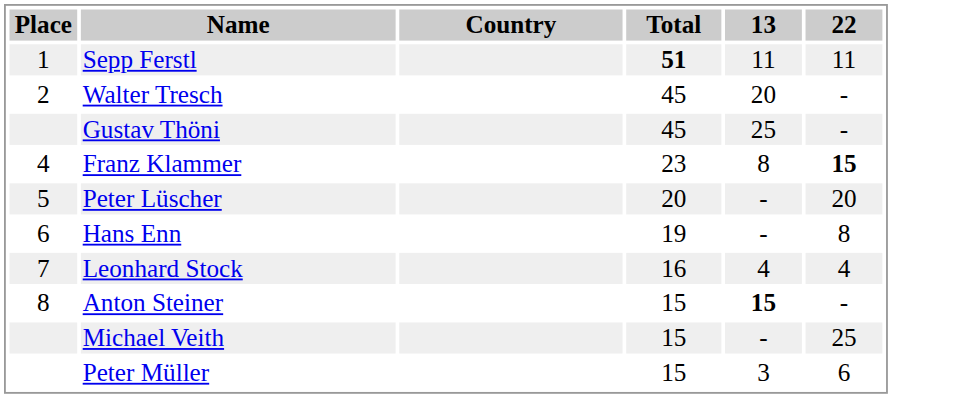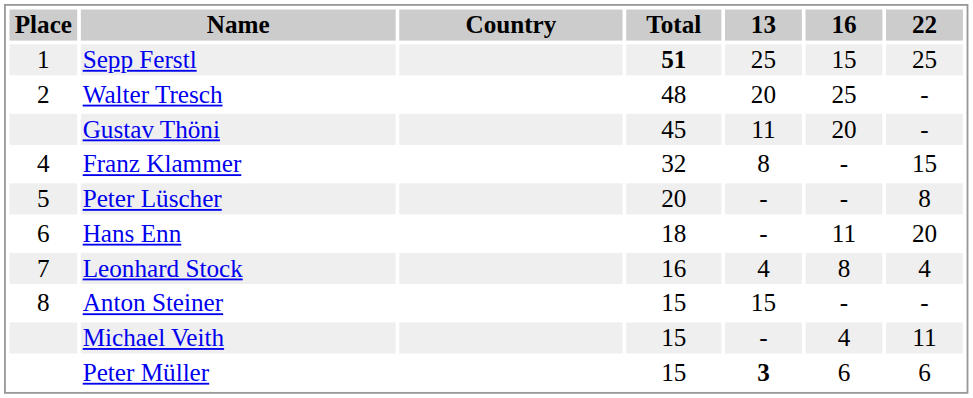 <table border="0" style="border: 1px solid #999; background-color:#FFFFFF; text-align:center; font-size:86%; line-height:15px;">
 <tr align="center" bgcolor="#CCCCCC">
 <th width=35>Place</th>
 <th width=170>Name</th>
 <th width=120>Country</th>
 <th width=50>Total</th>
 <th width=40>13</th>
+<th width=40>16</th>
 <th width=40>22</th>
 </tr>
 <tr bgcolor="#EFEFEF">
 <td>1</td>
 <td align="left"><a href='#'>Sepp Ferstl</a></td>
 <td align="left"></td>
 <td><strong>51</strong></td>
-<td>11</td>
-<td>11</td>
+<td>25</td>
+<td>15</td>
+<td>25</td>
 </tr>
 <tr>
 <td>2</td>
 <td align="left"><a href='#'>Walter Tresch</a></td>
 <td align="left"></td>
-<td>45</td>
+<td>48</td>
 <td>20</td>
+<td>25</td>
 <td>-</td>
 </tr>
 <tr bgcolor="#EFEFEF">
 <td></td>
 <td align="left"><a href='#'>Gustav Thöni</a></td>
 <td align="left"></td>
 <td>45</td>
-<td>25</td>
+<td>11</td>
+<td>20</td>
 <td>-</td>
 </tr>
 <tr>
 <td>4</td>
 <td align="left"><a href='#'>Franz Klammer</a></td>
 <td align="left"></td>
-<td>23</td>
+<td>32</td>
 <td>8</td>
-<td><strong>15</strong></td>
+<td>-</td>
+<td>15</td>
 </tr>
 <tr bgcolor="#EFEFEF">
 <td>5</td>
 <td align="left"><a href='#'>Peter Lüscher</a></td>
 <td align="left"></td>
 <td>20</td>
 <td>-</td>
-<td>20</td>
+<td>-</td>
+<td>8</td>
 </tr>
 <tr>
 <td>6</td>
 <td align="left"><a href='#'>Hans Enn</a></td>
 <td align="left"></td>
-<td>19</td>
+<td>18</td>
 <td>-</td>
-<td>8</td>
+<td>11</td>
+<td>20</td>
 </tr>
 <tr bgcolor="#EFEFEF">
 <td>7</td>
 <td align="left"><a href='#'>Leonhard Stock</a></td>
 <td align="left"></td>
 <td>16</td>
 <td>4</td>
+<td>8</td>
 <td>4</td>
 </tr>
 <tr>
 <td>8</td>
 <td align="left"><a href='#'>Anton Steiner</a></td>
 <td align="left"></td>
 <td>15</td>
-<td><strong>15</strong></td>
+<td>15</td>
+<td>-</td>
 <td>-</td>
 </tr>
 <tr bgcolor="#EFEFEF">
 <td></td>
 <td align="left"><a href='#'>Michael Veith</a></td>
 <td align="left"></td>
 <td>15</td>
 <td>-</td>
-<td>25</td>
+<td>4</td>
+<td>11</td>
 </tr>
 <tr>
 <td></td>
 <td align="left"><a href='#'>Peter Müller</a></td>
 <td align="left"></td>
 <td>15</td>
-<td>3</td>
+<td><strong>3</strong></td>
+<td>6</td>
 <td>6</td>
 </tr>
 </table>
